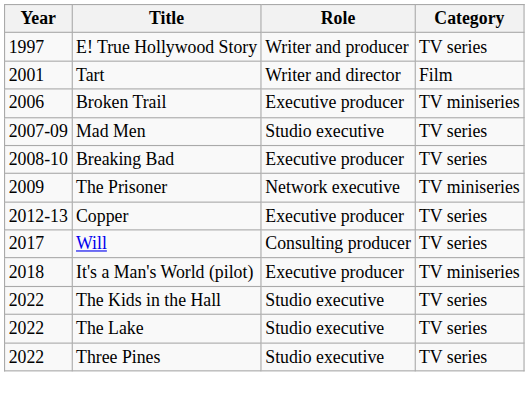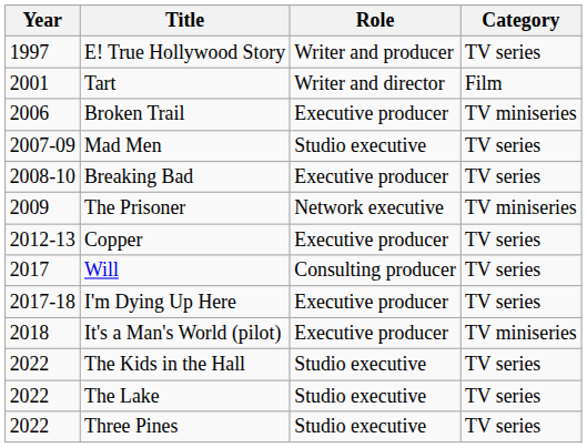 <table class="wikitable">
 <tr>
 <th>Year</th>
 <th>Title</th>
 <th>Role</th>
 <th>Category</th>
 </tr>
 <tr>
 <td>1997</td>
 <td>E! True Hollywood Story</td>
 <td>Writer and producer</td>
 <td>TV series</td>
 </tr>
 <tr>
 <td>2001</td>
 <td>Tart</td>
 <td>Writer and director</td>
 <td>Film</td>
 </tr>
 <tr>
 <td>2006</td>
 <td>Broken Trail</td>
 <td>Executive producer</td>
 <td>TV miniseries</td>
 </tr>
 <tr>
 <td>2007-09</td>
 <td>Mad Men</td>
 <td>Studio executive</td>
 <td>TV series</td>
 </tr>
 <tr>
 <td>2008-10</td>
 <td>Breaking Bad</td>
 <td>Executive producer</td>
 <td>TV series</td>
 </tr>
 <tr>
 <td>2009</td>
 <td>The Prisoner</td>
 <td>Network executive</td>
 <td>TV miniseries</td>
 </tr>
 <tr>
 <td>2012-13</td>
 <td>Copper</td>
 <td>Executive producer</td>
 <td>TV series</td>
 </tr>
 <tr>
 <td>2017</td>
 <td><a href='#'>Will</a></td>
 <td>Consulting producer</td>
 <td>TV series</td>
 </tr>
 <tr>
+<td>2017-18</td>
+<td>I'm Dying Up Here</td>
+<td>Executive producer</td>
+<td>TV series</td>
+</tr>
+<tr>
 <td>2018</td>
 <td>It's a Man's World (pilot)</td>
 <td>Executive producer</td>
 <td>TV miniseries</td>
 </tr>
 <tr>
 <td>2022</td>
 <td>The Kids in the Hall</td>
 <td>Studio executive</td>
 <td>TV series</td>
 </tr>
 <tr>
 <td>2022</td>
 <td>The Lake</td>
 <td>Studio executive</td>
 <td>TV series</td>
 </tr>
 <tr>
 <td>2022</td>
 <td>Three Pines</td>
 <td>Studio executive</td>
 <td>TV series</td>
 </tr>
 </table>
